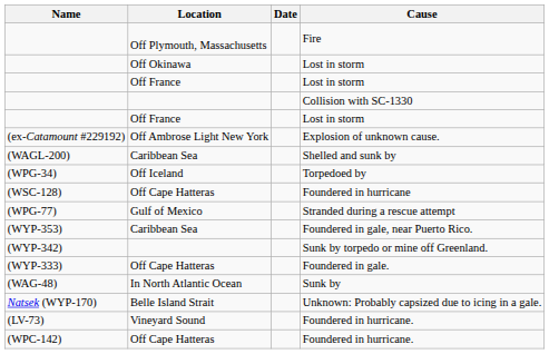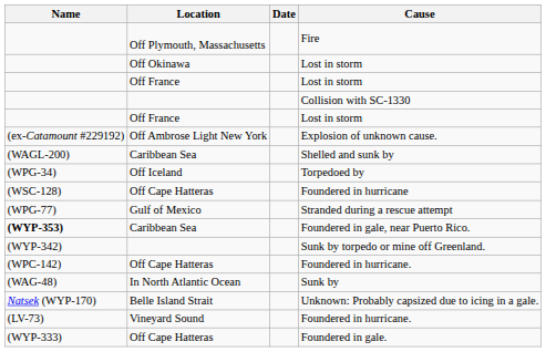 <table class="wikitable sortable">
 <tr>
 <th>Name</th>
 <th>Location</th>
 <th>Date</th>
 <th>Cause</th>
 </tr>
 <tr>
 <td></td>
 <td><br>Off Plymouth, Massachusetts</td>
 <td></td>
 <td>Fire</td>
 </tr>
 <tr>
 <td></td>
 <td>Off Okinawa</td>
 <td></td>
 <td>Lost in storm</td>
 </tr>
 <tr>
 <td></td>
 <td>Off France</td>
 <td></td>
 <td>Lost in storm</td>
 </tr>
 <tr>
 <td></td>
 <td></td>
 <td></td>
 <td>Collision with SC-1330</td>
 </tr>
 <tr>
 <td></td>
 <td>Off France</td>
 <td></td>
 <td>Lost in storm</td>
 </tr>
 <tr>
 <td> (ex-<em>Catamount</em> #229192)</td>
 <td>Off Ambrose Light New York</td>
 <td></td>
 <td>Explosion of unknown cause.</td>
 </tr>
 <tr>
 <td> (WAGL-200)</td>
 <td>Caribbean Sea</td>
 <td></td>
 <td>Shelled and sunk by </td>
 </tr>
 <tr>
 <td> (WPG-34)</td>
 <td>Off Iceland</td>
 <td></td>
 <td>Torpedoed by </td>
 </tr>
 <tr>
 <td> (WSC-128)</td>
 <td>Off Cape Hatteras</td>
 <td></td>
 <td>Foundered in hurricane</td>
 </tr>
 <tr>
 <td> (WPG-77)</td>
 <td>Gulf of Mexico</td>
 <td></td>
 <td>Stranded during a rescue attempt</td>
 </tr>
 <tr>
-<td> (WYP-353)</td>
+<td><strong> (WYP-353)</strong></td>
 <td>Caribbean Sea</td>
 <td></td>
 <td>Foundered in gale, near Puerto Rico.</td>
 </tr>
 <tr>
 <td> (WYP-342)</td>
 <td></td>
 <td></td>
 <td>Sunk by torpedo or mine off Greenland.</td>
 </tr>
 <tr>
-<td> (WYP-333)</td>
+<td> (WPC-142)</td>
 <td>Off Cape Hatteras</td>
 <td></td>
-<td>Foundered in gale.</td>
+<td>Foundered in hurricane.</td>
 </tr>
 <tr>
 <td> (WAG-48)</td>
 <td>In North Atlantic Ocean</td>
 <td></td>
 <td>Sunk by </td>
 </tr>
 <tr>
 <td><a href='#'><em>Natsek</em></a> (WYP-170)</td>
 <td>Belle Island Strait</td>
 <td></td>
 <td>Unknown: Probably capsized due to icing in a gale.</td>
 </tr>
 <tr>
 <td> (LV-73)</td>
 <td>Vineyard Sound</td>
 <td></td>
 <td>Foundered in hurricane.</td>
 </tr>
 <tr>
-<td> (WPC-142)</td>
+<td> (WYP-333)</td>
 <td>Off Cape Hatteras</td>
 <td></td>
-<td>Foundered in hurricane.</td>
+<td>Foundered in gale.</td>
 </tr>
 </table>
